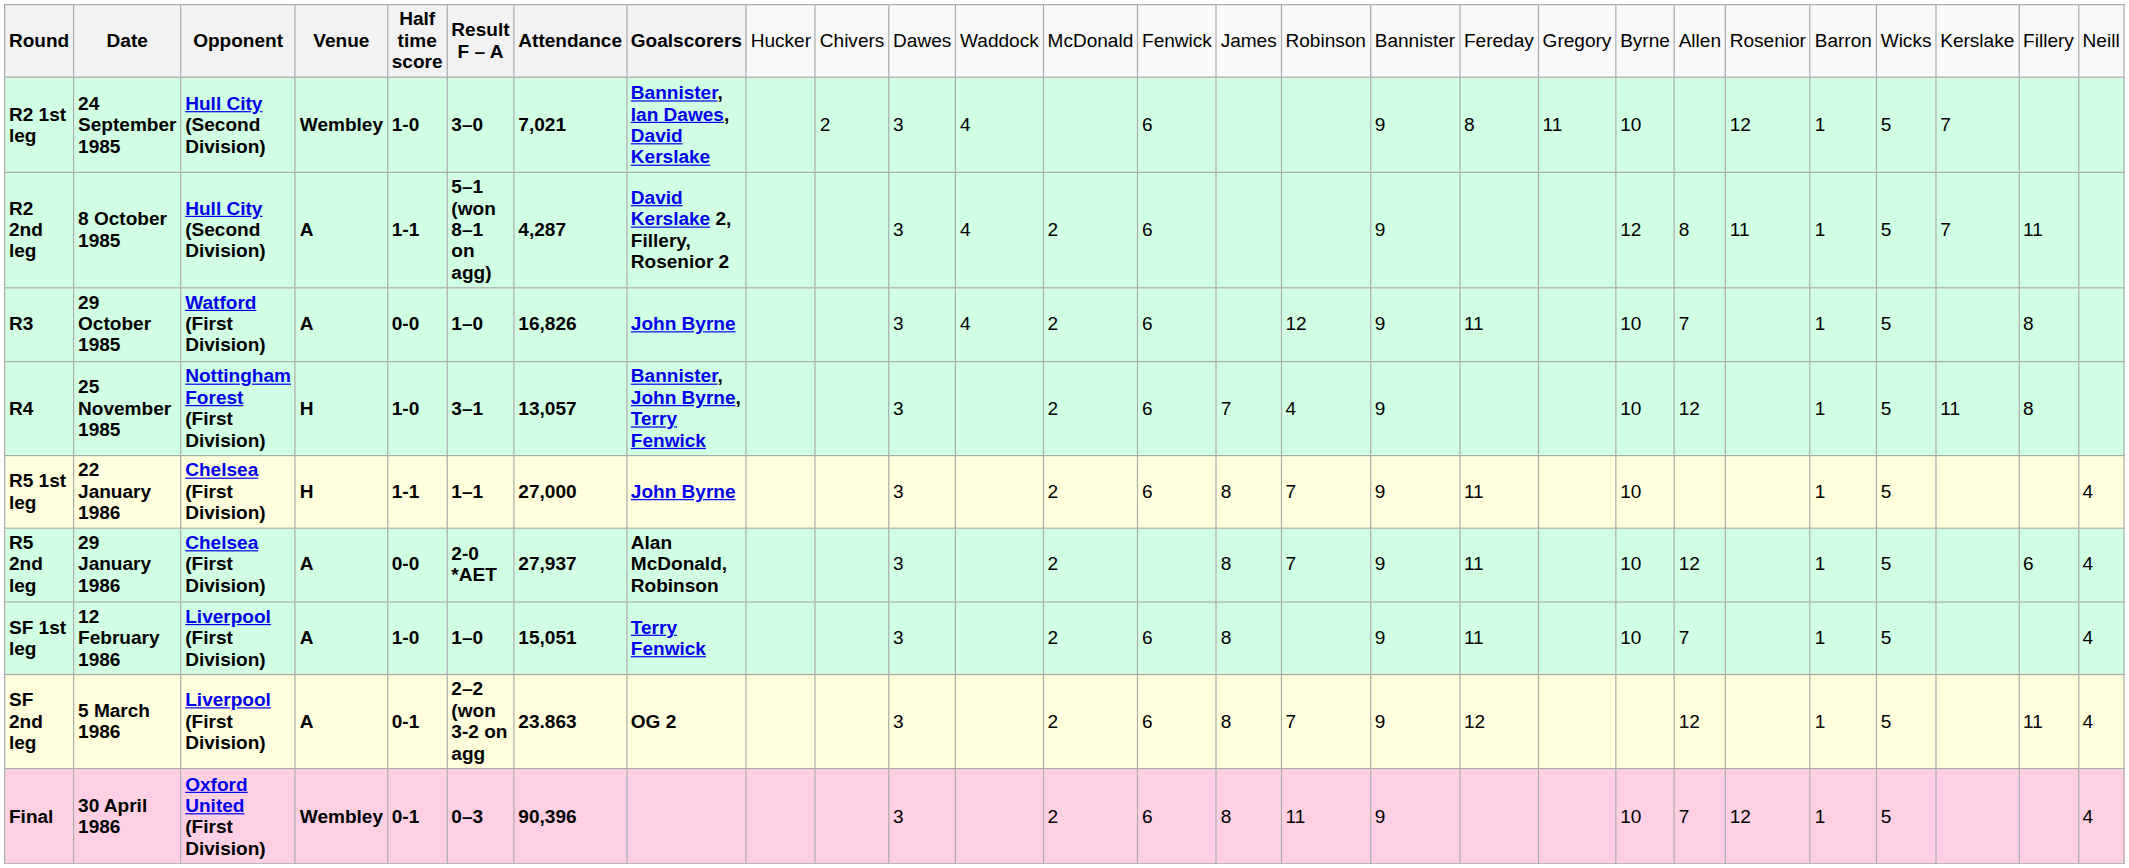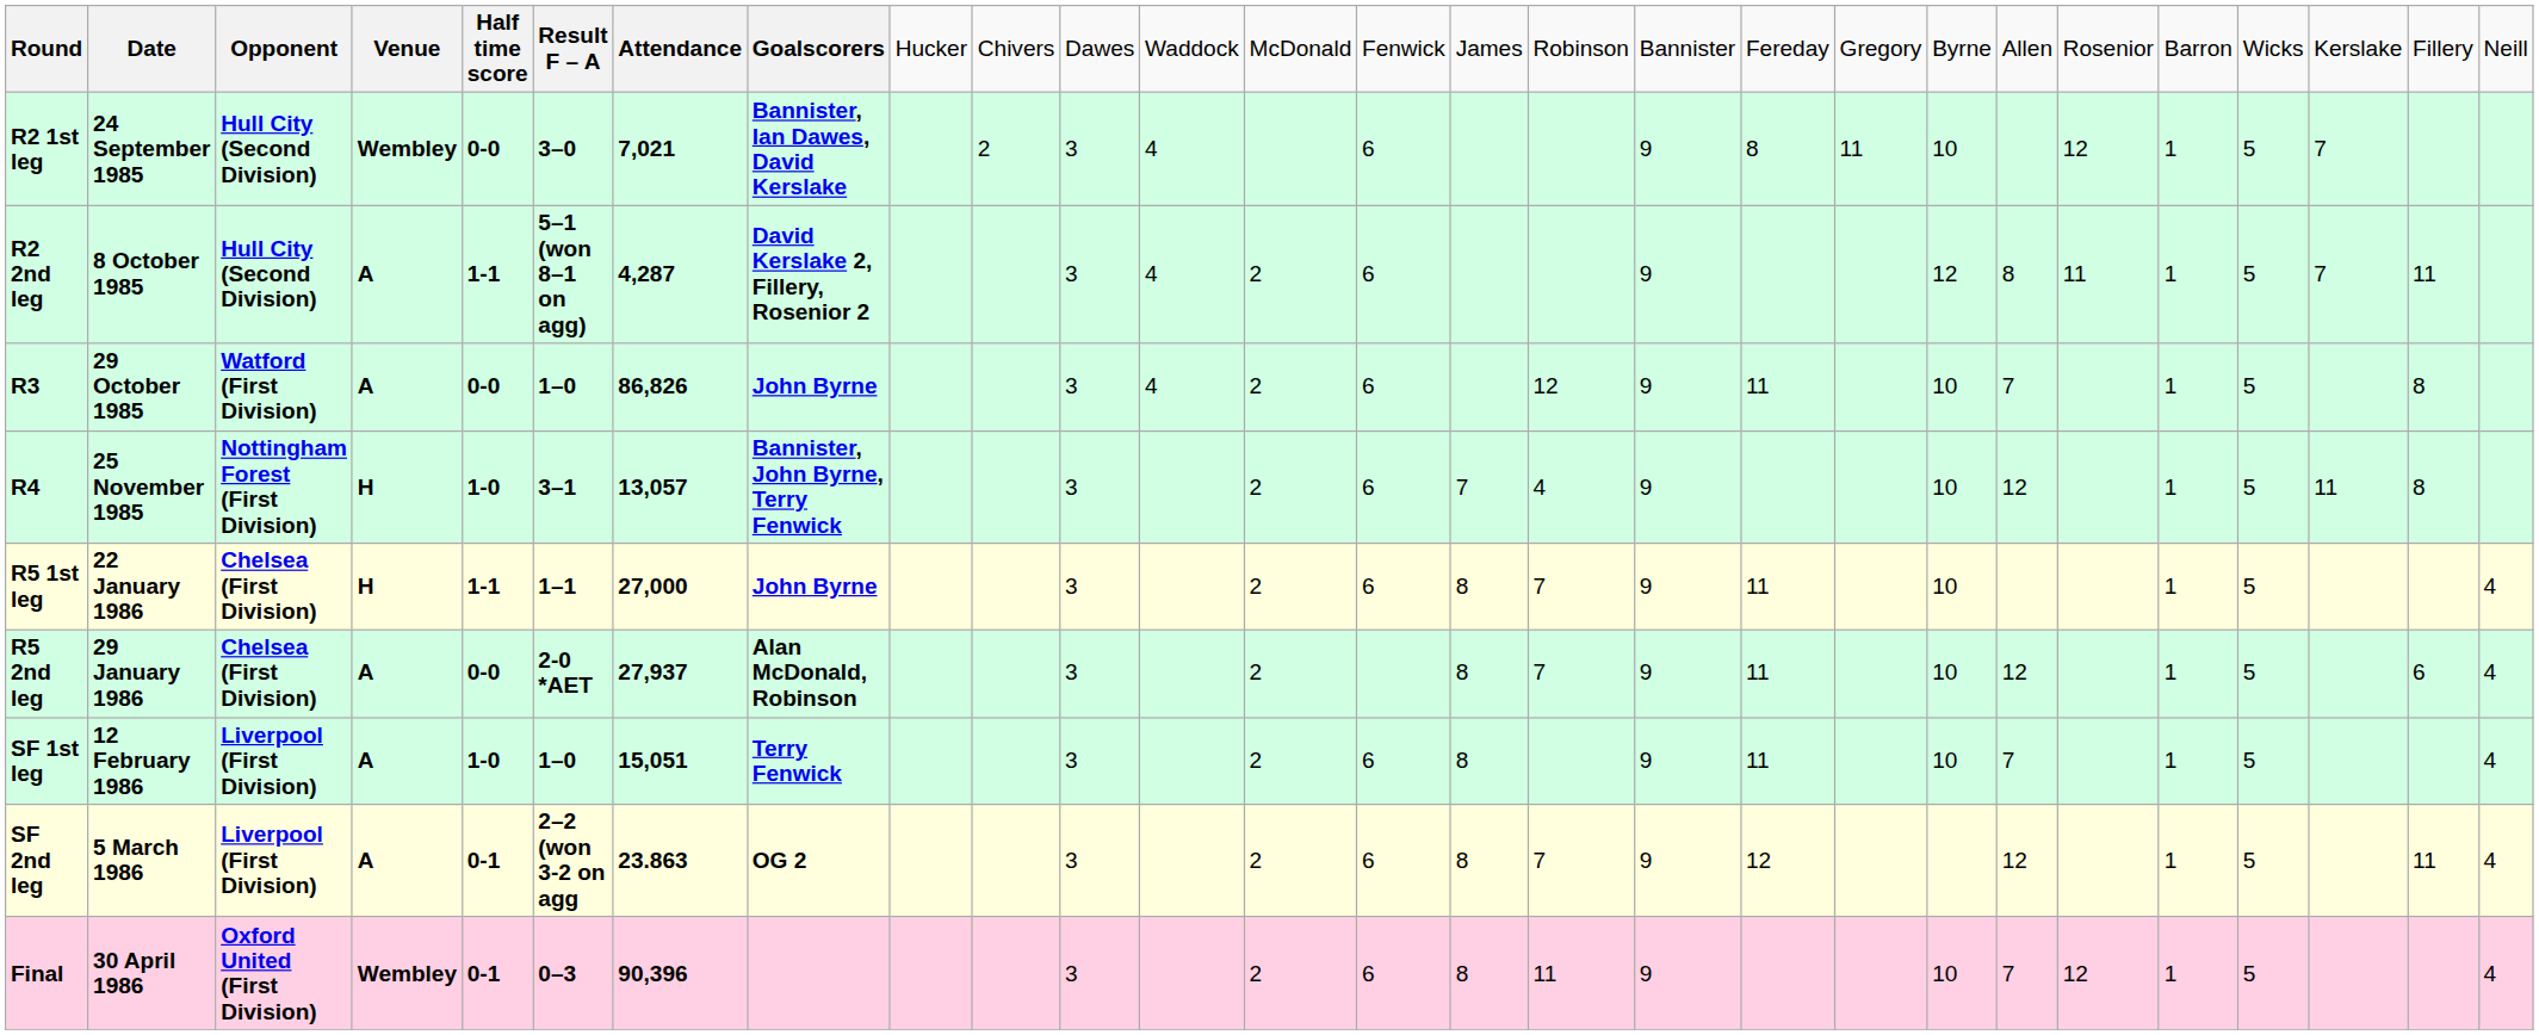 <table class="wikitable">
 <tr>
 <th><strong>Round</strong></th>
 <th><strong>Date</strong></th>
 <th><strong>Opponent</strong></th>
 <th><strong>Venue</strong></th>
 <th><strong>Half time score</strong></th>
 <th><strong>Result</strong><br><strong>F – A</strong></th>
 <th><strong>Attendance</strong></th>
 <th><strong>Goalscorers</strong></th>
 <td>Hucker</td>
 <td>Chivers</td>
 <td>Dawes</td>
 <td>Waddock</td>
 <td>McDonald</td>
 <td>Fenwick</td>
 <td>James</td>
 <td>Robinson</td>
 <td>Bannister</td>
 <td>Fereday</td>
 <td>Gregory</td>
 <td>Byrne</td>
 <td>Allen</td>
 <td>Rosenior</td>
 <td>Barron</td>
 <td>Wicks</td>
 <td>Kerslake</td>
 <td>Fillery</td>
 <td>Neill</td>
 </tr>
 <tr style="background-color: #d0ffe3;">
 <td><strong>R2 1st leg</strong></td>
 <td><strong>24 September 1985</strong></td>
 <td><strong><a href='#'>Hull City</a> (Second Division)</strong></td>
 <td><strong>Wembley</strong></td>
-<td><strong>1-0</strong></td>
+<td><strong>0-0</strong></td>
 <td><strong>3–0</strong></td>
 <td><strong>7,021</strong></td>
 <td><strong><a href='#'>Bannister</a>, <a href='#'>Ian Dawes</a>, <a href='#'>David Kerslake</a></strong></td>
 <td></td>
 <td>2</td>
 <td>3</td>
 <td>4</td>
 <td></td>
 <td>6</td>
 <td></td>
 <td></td>
 <td>9</td>
 <td>8</td>
 <td>11</td>
 <td>10</td>
 <td></td>
 <td>12</td>
 <td>1</td>
 <td>5</td>
 <td>7</td>
 <td></td>
 <td></td>
 </tr>
 <tr style="background-color: #d0ffe3;">
 <td><strong>R2 2nd leg</strong></td>
 <td><strong>8 October 1985</strong></td>
 <td><strong><a href='#'>Hull City</a> (Second Division)</strong></td>
 <td><strong>A</strong></td>
 <td><strong>1-1</strong></td>
 <td><strong>5–1 (won 8–1 on agg)</strong></td>
 <td><strong>4,287</strong></td>
 <td><strong><a href='#'>David Kerslake</a> 2, Fillery, Rosenior 2</strong></td>
 <td></td>
 <td></td>
 <td>3</td>
 <td>4</td>
 <td>2</td>
 <td>6</td>
 <td></td>
 <td></td>
 <td>9</td>
 <td></td>
 <td></td>
 <td>12</td>
 <td>8</td>
 <td>11</td>
 <td>1</td>
 <td>5</td>
 <td>7</td>
 <td>11</td>
 <td></td>
 </tr>
 <tr style="background-color: #d0ffe3;">
 <td><strong>R3</strong></td>
 <td><strong>29 October 1985</strong></td>
 <td><strong><a href='#'>Watford</a> (First Division)</strong></td>
 <td><strong>A</strong></td>
 <td><strong>0-0</strong></td>
 <td><strong>1–0</strong></td>
-<td><strong>16,826</strong></td>
+<td><strong>86,826</strong></td>
 <td><a href='#'><strong>John Byrne</strong></a></td>
 <td></td>
 <td></td>
 <td>3</td>
 <td>4</td>
 <td>2</td>
 <td>6</td>
 <td></td>
 <td>12</td>
 <td>9</td>
 <td>11</td>
 <td></td>
 <td>10</td>
 <td>7</td>
 <td></td>
 <td>1</td>
 <td>5</td>
 <td></td>
 <td>8</td>
 <td></td>
 </tr>
 <tr style="background-color: #d0ffe3;">
 <td><strong>R4</strong></td>
 <td><strong>25 November 1985</strong></td>
 <td><strong><a href='#'>Nottingham Forest</a> (First Division)</strong></td>
 <td><strong>H</strong></td>
 <td><strong>1-0</strong></td>
 <td><strong>3–1</strong></td>
 <td><strong>13,057</strong></td>
 <td><strong><a href='#'>Bannister</a>, <a href='#'>John Byrne</a>, <a href='#'>Terry Fenwick</a></strong></td>
 <td></td>
 <td></td>
 <td>3</td>
 <td></td>
 <td>2</td>
 <td>6</td>
 <td>7</td>
 <td>4</td>
 <td>9</td>
 <td></td>
 <td></td>
 <td>10</td>
 <td>12</td>
 <td></td>
 <td>1</td>
 <td>5</td>
 <td>11</td>
 <td>8</td>
 <td></td>
 </tr>
 <tr style="background-color: #ffffdd;">
 <td><strong>R5 1st leg</strong></td>
 <td><strong>22 January 1986</strong></td>
 <td><strong><a href='#'>Chelsea</a> (First Division)</strong></td>
 <td><strong>H</strong></td>
 <td><strong>1-1</strong></td>
 <td><strong>1–1</strong></td>
 <td><strong>27,000</strong></td>
 <td><a href='#'><strong>John Byrne</strong></a></td>
 <td></td>
 <td></td>
 <td>3</td>
 <td></td>
 <td>2</td>
 <td>6</td>
 <td>8</td>
 <td>7</td>
 <td>9</td>
 <td>11</td>
 <td></td>
 <td>10</td>
 <td></td>
 <td></td>
 <td>1</td>
 <td>5</td>
 <td></td>
 <td></td>
 <td>4</td>
 </tr>
 <tr style="background-color: #d0ffe3;">
 <td><strong>R5 2nd leg</strong></td>
 <td><strong>29 January 1986</strong></td>
 <td><strong><a href='#'>Chelsea</a> (First Division)</strong></td>
 <td><strong>A</strong></td>
 <td><strong>0-0</strong></td>
 <td><strong>2-0 *AET</strong></td>
 <td><strong>27,937</strong></td>
 <td [Alan McDonald (Northern Ireland footballer)><strong>Alan McDonald, Robinson</strong></td>
 <td></td>
 <td></td>
 <td>3</td>
 <td></td>
 <td>2</td>
 <td></td>
 <td>8</td>
 <td>7</td>
 <td>9</td>
 <td>11</td>
 <td></td>
 <td>10</td>
 <td>12</td>
 <td></td>
 <td>1</td>
 <td>5</td>
 <td></td>
 <td>6</td>
 <td>4</td>
 </tr>
 <tr style="background-color: #d0ffe3;">
 <td><strong>SF 1st leg</strong></td>
 <td><strong>12 February 1986</strong></td>
 <td><strong><a href='#'>Liverpool</a> (First Division)</strong></td>
 <td><strong>A</strong></td>
 <td><strong>1-0</strong></td>
 <td><strong>1–0</strong></td>
 <td><strong>15,051</strong></td>
 <td><a href='#'><strong>Terry Fenwick</strong></a></td>
 <td></td>
 <td></td>
 <td>3</td>
 <td></td>
 <td>2</td>
 <td>6</td>
 <td>8</td>
 <td></td>
 <td>9</td>
 <td>11</td>
 <td></td>
 <td>10</td>
 <td>7</td>
 <td></td>
 <td>1</td>
 <td>5</td>
 <td></td>
 <td></td>
 <td>4</td>
 </tr>
 <tr style="background-color: #ffffdd;">
 <td><strong>SF 2nd leg</strong></td>
 <td><strong>5 March 1986</strong></td>
 <td><strong><a href='#'>Liverpool</a> (First Division)</strong></td>
 <td><strong>A</strong></td>
 <td><strong>0-1</strong></td>
 <td><strong>2–2 (won 3-2 on agg</strong></td>
 <td><strong>23.863</strong></td>
 <td><strong>OG 2</strong></td>
 <td></td>
 <td></td>
 <td>3</td>
 <td></td>
 <td>2</td>
 <td>6</td>
 <td>8</td>
 <td>7</td>
 <td>9</td>
 <td>12</td>
 <td></td>
 <td></td>
 <td>12</td>
 <td></td>
 <td>1</td>
 <td>5</td>
 <td></td>
 <td>11</td>
 <td>4</td>
 </tr>
 <tr style="background-color: #ffd0e3;">
 <td><strong>Final</strong></td>
 <td><strong>30 April 1986</strong></td>
 <td><strong><a href='#'>Oxford United</a> (First Division)</strong></td>
 <td><strong>Wembley</strong></td>
 <td><strong>0-1</strong></td>
 <td><strong>0–3</strong></td>
 <td><strong>90,396</strong></td>
 <td></td>
 <td></td>
 <td></td>
 <td>3</td>
 <td></td>
 <td>2</td>
 <td>6</td>
 <td>8</td>
 <td>11</td>
 <td>9</td>
 <td></td>
 <td></td>
 <td>10</td>
 <td>7</td>
 <td>12</td>
 <td>1</td>
 <td>5</td>
 <td></td>
 <td></td>
 <td>4</td>
 </tr>
 </table>
